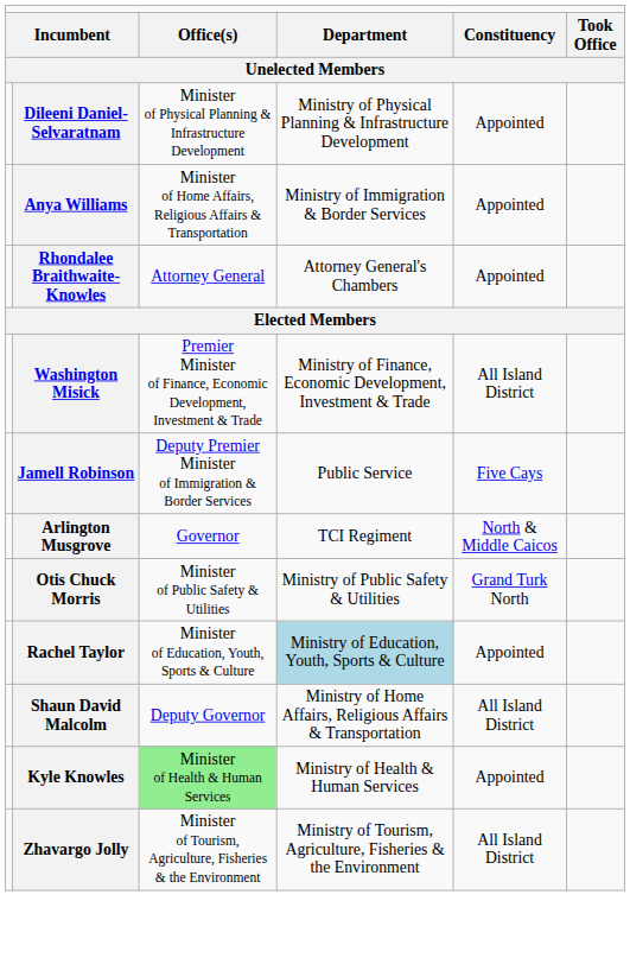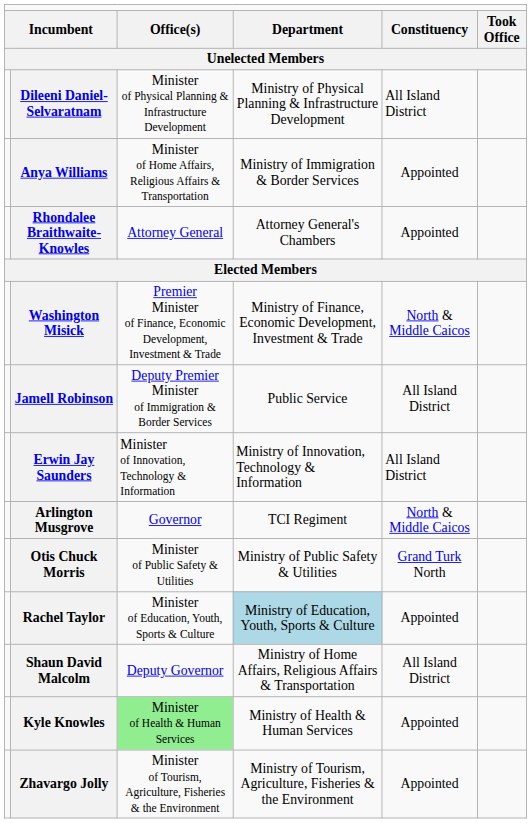 <table class="wikitable">
 <tr>
 <td colspan="6" style="text-align:center"></td>
 </tr>
 <tr>
 <th colspan="2" scope="col">Incumbent</th>
 <th>Office(s)</th>
 <th>Department</th>
 <th>Constituency</th>
 <th>Took Office</th>
 </tr>
 <tr>
 <th colspan="6">Unelected Members</th>
 </tr>
 <tr>
 <td></td>
 <th scope="row" style="text-align:center"><a href='#'>Dileeni Daniel-Selvaratnam</a></th>
 <td style="text-align:center">Minister<br><small>of Physical Planning & Infrastructure Development</small></td>
 <td style="text-align:center">Ministry of  Physical Planning & Infrastructure Development</td>
-<td style="text-align:center">Appointed</td>
+<td>All Island District</td>
 <td></td>
 </tr>
 <tr>
 <td></td>
 <th scope="row" style="text-align:center"><a href='#'>Anya Williams</a></th>
 <td style="text-align:center">Minister<br><small>of Home Affairs, Religious Affairs & Transportation</small></td>
 <td style="text-align:center">Ministry of Immigration & Border Services</td>
 <td style="text-align:center">Appointed</td>
 <td></td>
 </tr>
 <tr>
 <td></td>
 <th scope="row" style="text-align:center"><a href='#'>Rhondalee Braithwaite-Knowles</a></th>
 <td style="text-align:center"><a href='#'>Attorney General</a></td>
 <td style="text-align:center">Attorney General's Chambers</td>
 <td style="text-align:center">Appointed</td>
 <td></td>
 </tr>
 <tr>
 <th colspan="6">Elected Members</th>
 </tr>
 <tr>
 <td></td>
 <th scope="row" style="text-align:center"><a href='#'>Washington Misick</a></th>
 <td style="text-align:center"><a href='#'>Premier</a><br>Minister<br><small>of Finance, Economic Development, Investment & Trade</small></td>
 <td style="text-align:center">Ministry of Finance, Economic Development, Investment & Trade</td>
-<td style="text-align:center">All Island District</td>
+<td style="text-align:center"><a href='#'>North</a> & <a href='#'>Middle Caicos</a></td>
 <td></td>
 </tr>
 <tr>
 <td></td>
 <th scope="row" style="text-align:center"><a href='#'>Jamell Robinson</a></th>
 <td style="text-align:center"><a href='#'>Deputy Premier</a><br>Minister<br><small>of Immigration & Border Services</small></td>
 <td style="text-align:center">Public Service</td>
-<td style="text-align:center"><a href='#'>Five Cays</a></td>
+<td style="text-align:center">All Island District</td>
+<td></td>
+</tr>
+<tr>
+<td></td>
+<th><a href='#'>Erwin Jay Saunders</a></th>
+<td>Minister<br><small>of Innovation, Technology & Information</small></td>
+<td>Ministry of Innovation, Technology & Information</td>
+<td>All Island District</td>
 <td></td>
 </tr>
 <tr>
 <td></td>
 <th>Arlington Musgrove</th>
 <td style="text-align:center"><a href='#'>Governor</a></td>
 <td style="text-align:center">TCI Regiment</td>
 <td style="text-align:center"><a href='#'>North</a> & <a href='#'>Middle Caicos</a></td>
 <td></td>
 </tr>
 <tr>
 <td></td>
 <th scope="row" style="text-align:center">Otis Chuck Morris</th>
 <td style="text-align:center">Minister<br><small>of Public Safety & Utilities</small></td>
 <td style="text-align:center">Ministry of Public Safety & Utilities</td>
 <td style="text-align:center"><a href='#'>Grand Turk</a> North</td>
 <td></td>
 </tr>
 <tr>
 <td></td>
 <th scope="row" style="text-align:center">Rachel Taylor</th>
 <td style="text-align:center">Minister<br><small>of Education, Youth, Sports & Culture</small></td>
 <td style="background: lightblue; text-align:center">Ministry of  Education, Youth, Sports & Culture</td>
 <td style="text-align:center">Appointed</td>
 <td></td>
 </tr>
 <tr>
 <td></td>
 <th scope="row" style="text-align:center">Shaun David Malcolm</th>
 <td style="text-align:center"><a href='#'>Deputy Governor</a></td>
 <td style="text-align:center">Ministry of Home Affairs, Religious Affairs & Transportation</td>
 <td style="text-align:center">All Island District</td>
 <td></td>
 </tr>
 <tr>
 <td></td>
 <th scope="row" style="text-align:center">Kyle Knowles</th>
 <td style="background: lightgreen; text-align:center">Minister<br><small>of Health & Human Services</small></td>
 <td style="text-align:center">Ministry of Health & Human Services</td>
 <td style="text-align:center">Appointed</td>
 <td></td>
 </tr>
 <tr>
 <td></td>
 <th scope="row" style="text-align:center">Zhavargo Jolly</th>
 <td style="text-align:center">Minister<br><small>of Tourism, Agriculture, Fisheries & the Environment</small></td>
 <td style="text-align:center">Ministry of Tourism, Agriculture, Fisheries & the Environment</td>
-<td style="text-align:center">All Island District</td>
+<td style="text-align:center">Appointed</td>
 <td></td>
 </tr>
 </table>
